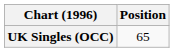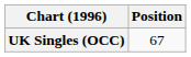 <table class="wikitable plainrowheaders" style="text-align:center">
 <tr>
 <th>Chart (1996)</th>
 <th>Position</th>
 </tr>
 <tr>
 <th scope="row">UK Singles (OCC)</th>
-<td>65</td>
+<td>67</td>
 </tr>
 </table>
